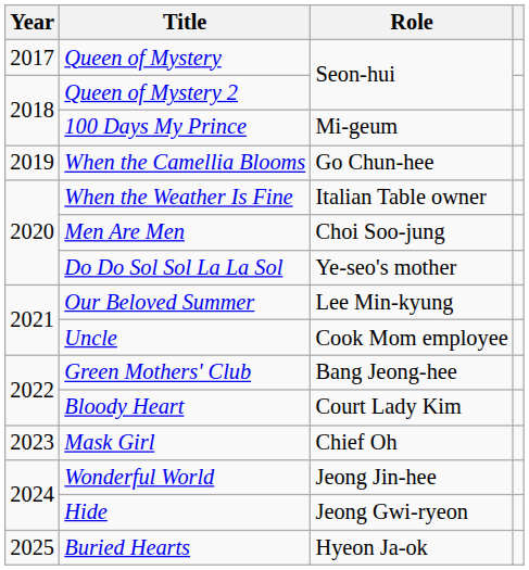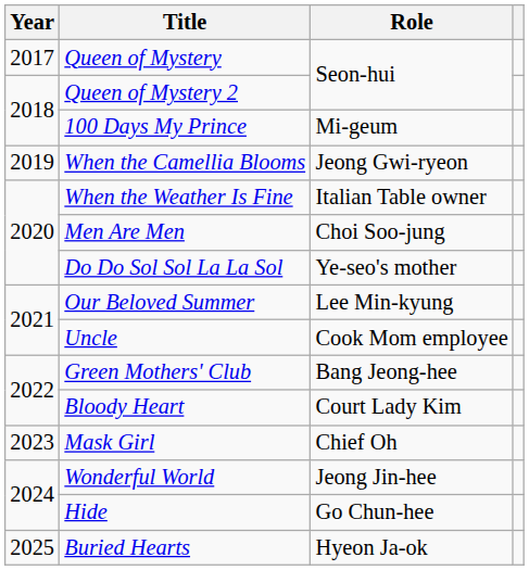 <table class="wikitable">
 <tr>
 <th>Year</th>
 <th>Title</th>
 <th>Role</th>
 <th></th>
 </tr>
 <tr>
 <td>2017</td>
 <td><em><a href='#'>Queen of Mystery</a></em></td>
 <td rowspan=2>Seon-hui</td>
 <td></td>
 </tr>
 <tr>
 <td rowspan="2">2018</td>
 <td><em><a href='#'>Queen of Mystery 2</a></em></td>
 <td></td>
 </tr>
 <tr>
 <td><em><a href='#'>100 Days My Prince</a></em></td>
 <td>Mi-geum</td>
 <td></td>
 </tr>
 <tr>
 <td>2019</td>
 <td><em><a href='#'>When the Camellia Blooms</a></em></td>
-<td>Go Chun-hee</td>
+<td>Jeong Gwi-ryeon</td>
 <td></td>
 </tr>
 <tr>
 <td rowspan="3">2020</td>
 <td><em><a href='#'>When the Weather Is Fine</a></em></td>
 <td>Italian Table owner</td>
 <td></td>
 </tr>
 <tr>
 <td><em><a href='#'>Men Are Men</a></em></td>
 <td>Choi Soo-jung</td>
 <td></td>
 </tr>
 <tr>
 <td><em><a href='#'>Do Do Sol Sol La La Sol</a></em></td>
 <td>Ye-seo's mother</td>
 <td></td>
 </tr>
 <tr>
 <td rowspan="2">2021</td>
 <td><em><a href='#'>Our Beloved Summer</a></em></td>
 <td>Lee Min-kyung</td>
 <td></td>
 </tr>
 <tr>
 <td><em><a href='#'>Uncle</a></em></td>
 <td>Cook Mom employee</td>
 <td></td>
 </tr>
 <tr>
 <td rowspan="2">2022</td>
 <td><em><a href='#'>Green Mothers' Club</a></em></td>
 <td>Bang Jeong-hee</td>
 <td></td>
 </tr>
 <tr>
 <td><em><a href='#'>Bloody Heart</a></em></td>
 <td>Court Lady Kim</td>
 <td></td>
 </tr>
 <tr>
 <td>2023</td>
 <td><em><a href='#'>Mask Girl</a></em></td>
 <td>Chief Oh</td>
 <td></td>
 </tr>
 <tr>
 <td rowspan="2">2024</td>
 <td><em><a href='#'>Wonderful World</a></em></td>
 <td>Jeong Jin-hee</td>
 <td></td>
 </tr>
 <tr>
 <td><em><a href='#'>Hide</a></em></td>
-<td>Jeong Gwi-ryeon</td>
+<td>Go Chun-hee</td>
 <td></td>
 </tr>
 <tr>
 <td>2025</td>
 <td><em><a href='#'>Buried Hearts</a></em></td>
 <td>Hyeon Ja-ok</td>
 <td></td>
 </tr>
 </table>
